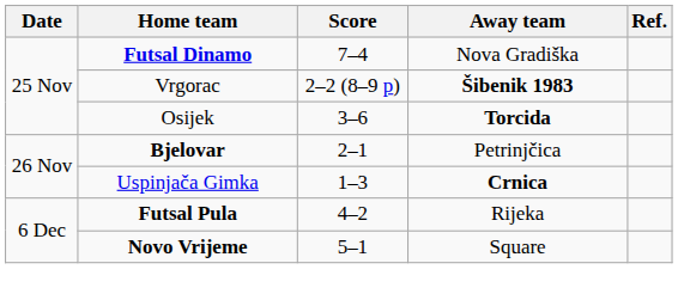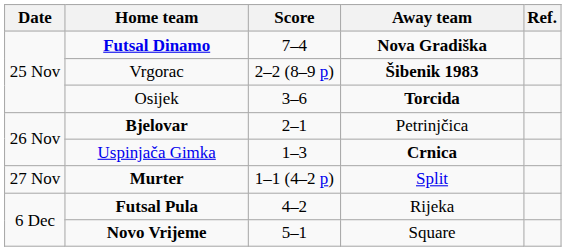 <table class="wikitable" style="text-align: center">
 <tr>
 <th width="50">Date</th>
 <th width="165">Home team</th>
 <th width="80">Score</th>
 <th width="165">Away team</th>
 <th>Ref.</th>
 </tr>
 <tr>
 <td rowspan="3">25 Nov</td>
 <td><strong><a href='#'>Futsal Dinamo</a></strong></td>
 <td>7–4</td>
-<td>Nova Gradiška</td>
+<td><strong>Nova Gradiška</strong></td>
 <td></td>
 </tr>
 <tr>
 <td>Vrgorac</td>
 <td>2–2 (8–9 <a href='#'>p</a>)</td>
 <td><strong>Šibenik 1983</strong></td>
 <td></td>
 </tr>
 <tr>
 <td>Osijek</td>
 <td>3–6</td>
 <td><strong>Torcida</strong></td>
 <td></td>
 </tr>
 <tr>
 <td rowspan="2">26 Nov</td>
 <td><strong>Bjelovar</strong></td>
 <td>2–1</td>
 <td>Petrinjčica</td>
 <td></td>
 </tr>
 <tr>
 <td><a href='#'>Uspinjača Gimka</a></td>
 <td>1–3</td>
 <td><strong>Crnica</strong></td>
 <td></td>
 </tr>
 <tr>
+<td>27 Nov</td>
+<td><strong>Murter</strong></td>
+<td>1–1 (4–2 <a href='#'>p</a>)</td>
+<td><a href='#'>Split</a></td>
+<td></td>
+</tr>
+<tr>
 <td rowspan="2">6 Dec</td>
 <td><strong>Futsal Pula</strong></td>
 <td>4–2</td>
 <td>Rijeka</td>
 <td></td>
 </tr>
 <tr>
 <td><strong>Novo Vrijeme</strong></td>
 <td>5–1</td>
 <td>Square</td>
 <td></td>
 </tr>
 </table>
